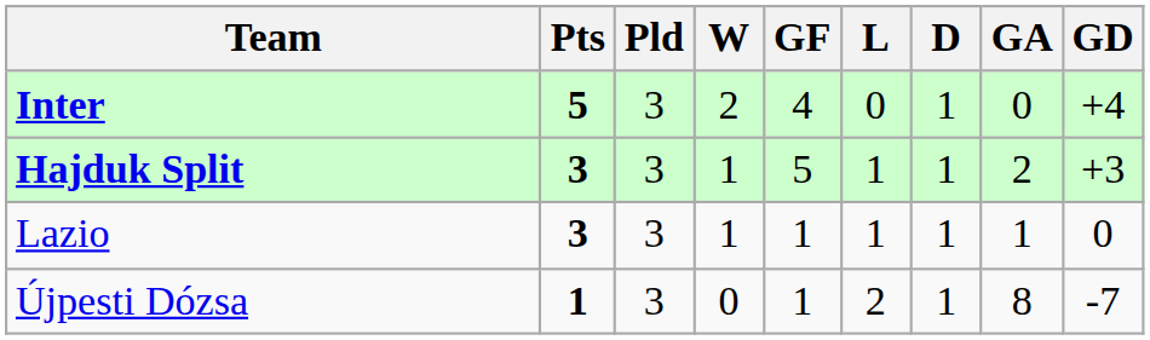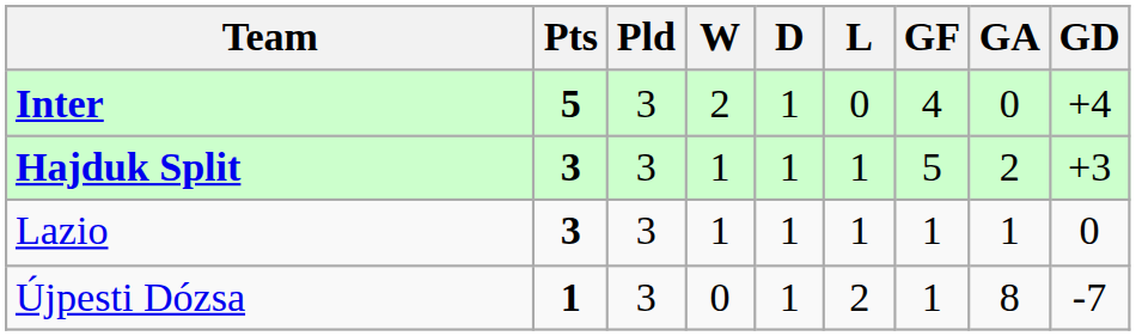 <table class="wikitable" style="text-align:center;">
 <tr>
 <th width=200>Team</th>
 <th width=20>Pts</th>
 <th width=20>Pld</th>
 <th width=20>W</th>
+<th width=20>D</th>
+<th width=20>L</th>
 <th width=20>GF</th>
-<th width=20>L</th>
-<th width=20>D</th>
 <th width=20>GA</th>
 <th width=20>GD</th>
 </tr>
 <tr style="background:#ccffcc">
 <td style="text-align:left"><strong> <a href='#'>Inter</a></strong></td>
 <td><strong>5</strong></td>
 <td>3</td>
 <td>2</td>
+<td>1</td>
+<td>0</td>
 <td>4</td>
-<td>0</td>
-<td>1</td>
 <td>0</td>
 <td>+4</td>
 </tr>
 <tr style="background:#ccffcc">
 <td style="text-align:left"><strong> <a href='#'>Hajduk Split</a></strong></td>
 <td><strong>3</strong></td>
 <td>3</td>
 <td>1</td>
-<td>5</td>
 <td>1</td>
 <td>1</td>
+<td>5</td>
 <td>2</td>
 <td>+3</td>
 </tr>
 <tr>
 <td style="text-align:left"> <a href='#'>Lazio</a></td>
 <td><strong>3</strong></td>
 <td>3</td>
 <td>1</td>
 <td>1</td>
 <td>1</td>
 <td>1</td>
 <td>1</td>
 <td>0</td>
 </tr>
 <tr>
 <td style="text-align:left"> <a href='#'>Újpesti Dózsa</a></td>
 <td><strong>1</strong></td>
 <td>3</td>
 <td>0</td>
 <td>1</td>
 <td>2</td>
 <td>1</td>
 <td>8</td>
 <td>-7</td>
 </tr>
 </table>
